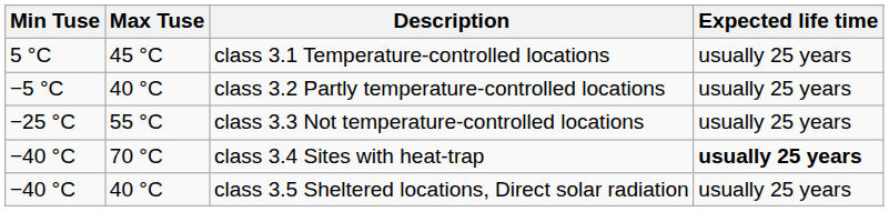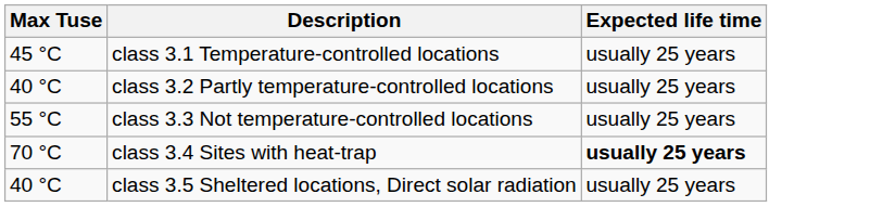 <table class="wikitable">
 <tr>
-<th>Min Tuse</th>
 <th>Max Tuse</th>
 <th>Description</th>
 <th>Expected life time</th>
 </tr>
 <tr>
-<td>5 °C</td>
 <td>45 °C</td>
 <td>class 3.1 Temperature-controlled locations</td>
 <td>usually 25 years</td>
 </tr>
 <tr>
-<td>−5 °C</td>
 <td>40 °C</td>
 <td>class 3.2 Partly temperature-controlled locations</td>
 <td>usually 25 years</td>
 </tr>
 <tr>
-<td>−25 °C</td>
 <td>55 °C</td>
 <td>class 3.3 Not temperature-controlled locations</td>
 <td>usually 25 years</td>
 </tr>
 <tr>
-<td>−40 °C</td>
 <td>70 °C</td>
 <td>class 3.4 Sites with heat-trap</td>
 <td><strong>usually 25 years</strong></td>
 </tr>
 <tr>
-<td>−40 °C</td>
 <td>40 °C</td>
 <td>class 3.5 Sheltered locations, Direct solar radiation</td>
 <td>usually 25 years</td>
 </tr>
 </table>
